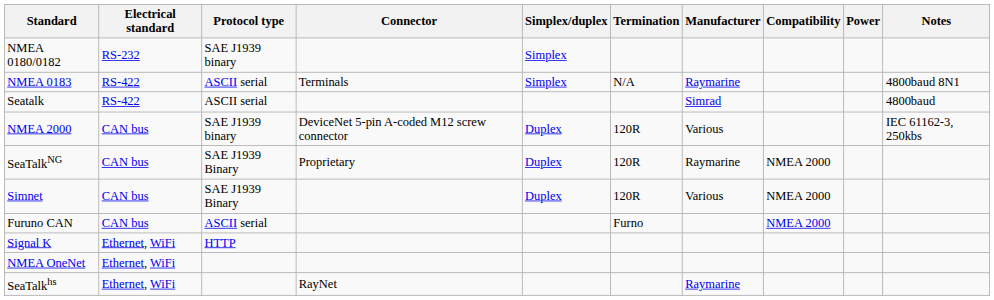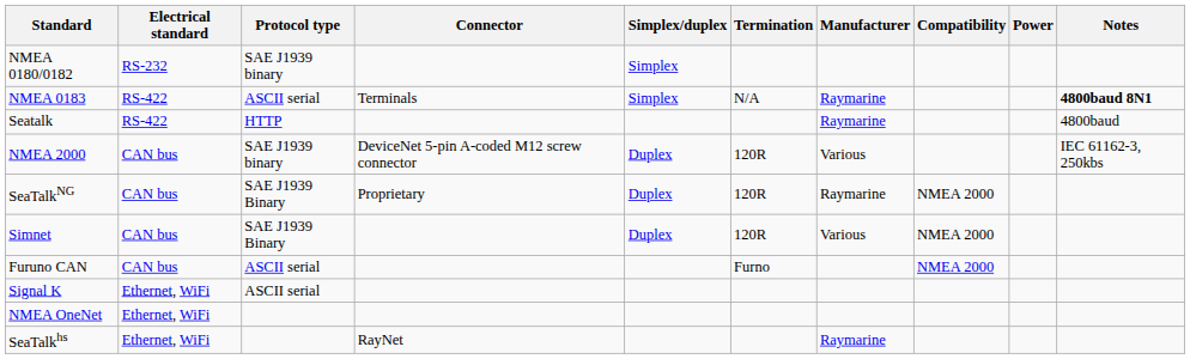 <table class="wikitable" style="margin:auto">
 <tr>
 <th>Standard</th>
 <th>Electrical standard</th>
 <th>Protocol type</th>
 <th>Connector</th>
 <th>Simplex/duplex</th>
 <th>Termination</th>
 <th>Manufacturer</th>
 <th>Compatibility</th>
 <th>Power</th>
 <th>Notes</th>
 </tr>
 <tr>
 <td>NMEA 0180/0182</td>
 <td><a href='#'>RS-232</a></td>
 <td>SAE J1939 binary</td>
 <td></td>
 <td><a href='#'>Simplex</a></td>
 <td></td>
 <td></td>
 <td></td>
 <td></td>
 <td></td>
 </tr>
 <tr>
 <td><a href='#'>NMEA 0183</a></td>
 <td><a href='#'>RS-422</a></td>
 <td><a href='#'>ASCII</a> serial</td>
 <td>Terminals</td>
 <td><a href='#'>Simplex</a></td>
 <td>N/A</td>
 <td><a href='#'>Raymarine</a></td>
 <td></td>
 <td></td>
-<td>4800baud 8N1</td>
+<td><strong>4800baud 8N1</strong></td>
 </tr>
 <tr>
 <td>Seatalk</td>
 <td><a href='#'>RS-422</a></td>
-<td>ASCII serial</td>
+<td><a href='#'>HTTP</a></td>
 <td></td>
 <td></td>
 <td></td>
-<td><a href='#'>Simrad</a></td>
+<td><a href='#'>Raymarine</a></td>
 <td></td>
 <td></td>
 <td>4800baud</td>
 </tr>
 <tr>
 <td><a href='#'>NMEA 2000</a></td>
 <td><a href='#'>CAN bus</a></td>
 <td>SAE J1939 binary</td>
 <td>DeviceNet 5-pin A-coded M12 screw connector</td>
 <td><a href='#'>Duplex</a></td>
 <td>120R</td>
 <td>Various</td>
 <td></td>
 <td></td>
 <td>IEC 61162-3, 250kbs</td>
 </tr>
 <tr>
 <td>SeaTalk<sup>NG</sup></td>
 <td><a href='#'>CAN bus</a></td>
 <td>SAE J1939 Binary</td>
 <td>Proprietary</td>
 <td><a href='#'>Duplex</a></td>
 <td>120R</td>
 <td>Raymarine</td>
 <td>NMEA 2000</td>
 <td></td>
 <td></td>
 </tr>
 <tr>
 <td><a href='#'>Simnet</a></td>
 <td><a href='#'>CAN bus</a></td>
 <td>SAE J1939 Binary</td>
 <td></td>
 <td><a href='#'>Duplex</a></td>
 <td>120R</td>
 <td>Various</td>
 <td>NMEA 2000</td>
 <td></td>
 <td></td>
 </tr>
 <tr>
 <td>Furuno CAN</td>
 <td><a href='#'>CAN bus</a></td>
 <td><a href='#'>ASCII</a> serial</td>
 <td></td>
 <td></td>
 <td>Furno</td>
 <td></td>
 <td><a href='#'>NMEA 2000</a></td>
 <td></td>
 <td></td>
 </tr>
 <tr>
 <td><a href='#'>Signal K</a></td>
 <td><a href='#'>Ethernet</a>, <a href='#'>WiFi</a></td>
-<td><a href='#'>HTTP</a></td>
+<td>ASCII serial</td>
 <td></td>
 <td></td>
 <td></td>
 <td></td>
 <td></td>
 <td></td>
 <td></td>
 </tr>
 <tr>
 <td><a href='#'>NMEA OneNet</a></td>
 <td><a href='#'>Ethernet</a>, <a href='#'>WiFi</a></td>
 <td></td>
 <td></td>
 <td></td>
 <td></td>
 <td></td>
 <td></td>
 <td></td>
 <td></td>
 </tr>
 <tr>
 <td>SeaTalk<sup>hs</sup></td>
 <td><a href='#'>Ethernet</a>, <a href='#'>WiFi</a></td>
 <td></td>
 <td>RayNet</td>
 <td></td>
 <td></td>
 <td><a href='#'>Raymarine</a></td>
 <td></td>
 <td></td>
 <td></td>
 </tr>
 </table>
